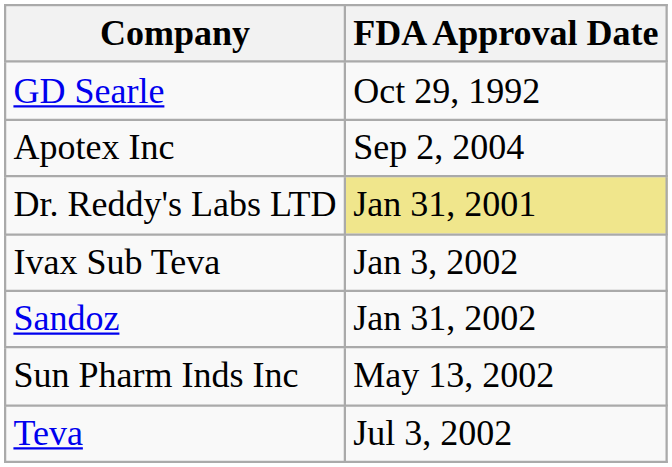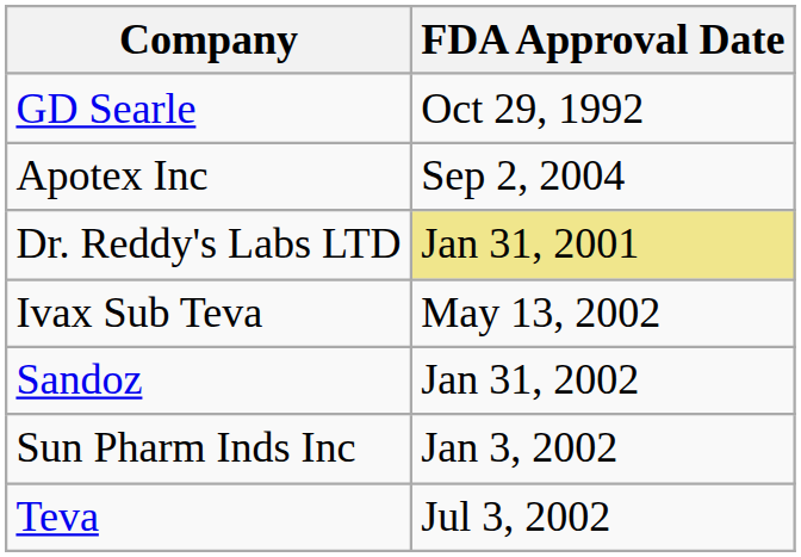 <table class="wikitable">
 <tr>
 <th>Company</th>
 <th>FDA Approval Date</th>
 </tr>
 <tr>
 <td><a href='#'>GD Searle</a></td>
 <td>Oct 29, 1992</td>
 </tr>
 <tr>
 <td>Apotex Inc</td>
 <td>Sep 2, 2004</td>
 </tr>
 <tr>
 <td>Dr. Reddy's Labs LTD</td>
 <td style="background: khaki;">Jan 31, 2001</td>
 </tr>
 <tr>
 <td>Ivax Sub Teva</td>
-<td>Jan 3, 2002</td>
+<td>May 13, 2002</td>
 </tr>
 <tr>
 <td><a href='#'>Sandoz</a></td>
 <td>Jan 31, 2002</td>
 </tr>
 <tr>
 <td>Sun Pharm Inds Inc</td>
-<td>May 13, 2002</td>
+<td>Jan 3, 2002</td>
 </tr>
 <tr>
 <td><a href='#'>Teva</a></td>
 <td>Jul 3, 2002</td>
 </tr>
 </table>
